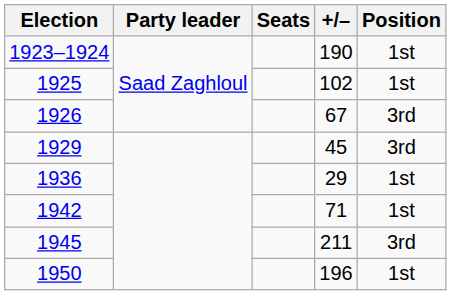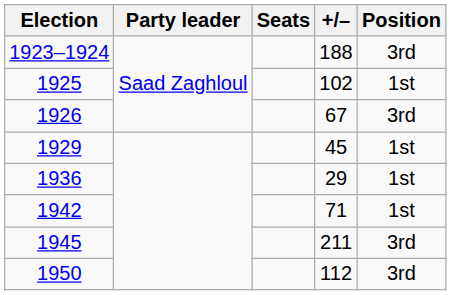 <table class="wikitable" style="text-align:center">
 <tr>
 <th>Election</th>
 <th>Party leader</th>
 <th><strong>Seats</strong></th>
 <th>+/–</th>
 <th><strong>Position</strong></th>
 </tr>
 <tr>
 <td><a href='#'>1923–1924</a></td>
 <td rowspan="3" style="text-align:center;"><a href='#'>Saad Zaghloul</a></td>
 <td></td>
-<td> 190</td>
-<td> 1st</td>
+<td> 188</td>
+<td> 3rd</td>
 </tr>
 <tr>
 <td><a href='#'>1925</a></td>
 <td></td>
 <td> 102</td>
 <td> 1st</td>
 </tr>
 <tr>
 <td><a href='#'>1926</a></td>
 <td></td>
 <td> 67</td>
 <td> 3rd</td>
 </tr>
 <tr>
 <td><a href='#'>1929</a></td>
 <td rowspan="5"></td>
 <td></td>
 <td> 45</td>
-<td> 3rd</td>
+<td> 1st</td>
 </tr>
 <tr>
 <td><a href='#'>1936</a></td>
 <td></td>
 <td> 29</td>
 <td> 1st</td>
 </tr>
 <tr>
 <td><a href='#'>1942</a></td>
 <td></td>
 <td> 71</td>
 <td> 1st</td>
 </tr>
 <tr>
 <td><a href='#'>1945</a></td>
 <td></td>
 <td> 211</td>
 <td> 3rd</td>
 </tr>
 <tr>
 <td><a href='#'>1950</a></td>
 <td></td>
-<td> 196</td>
-<td> 1st</td>
+<td> 112</td>
+<td> 3rd</td>
 </tr>
 </table>
